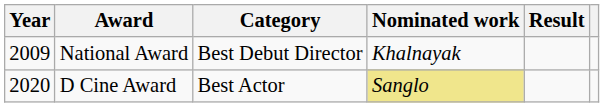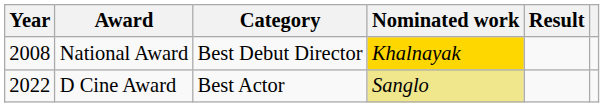 <table class="wikitable plainrowheaders sortable">
 <tr>
 <th>Year</th>
 <th>Award</th>
 <th>Category</th>
 <th>Nominated work</th>
 <th>Result</th>
 <th></th>
 </tr>
 <tr>
-<td>2009</td>
+<td>2008</td>
 <td>National Award</td>
 <td>Best Debut Director</td>
-<td><em>Khalnayak</em></td>
+<td style="background: gold;"><em>Khalnayak</em></td>
 <td></td>
 <td></td>
 </tr>
 <tr>
-<td>2020</td>
+<td>2022</td>
 <td>D Cine Award</td>
 <td>Best Actor</td>
 <td style="background: khaki;"><em>Sanglo</em></td>
 <td></td>
 <td></td>
 </tr>
 </table>
